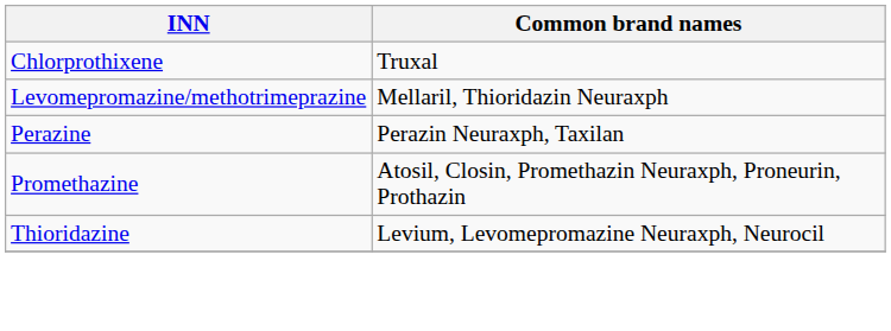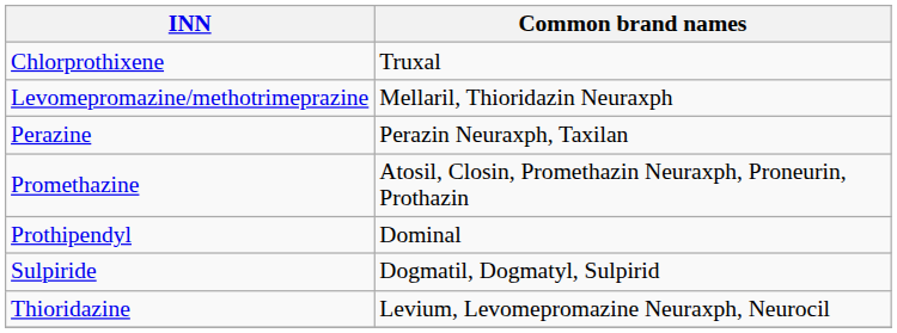 <table class="wikitable">
 <tr>
 <th><a href='#'>INN</a></th>
 <th>Common brand names</th>
 </tr>
 <tr>
 <td><a href='#'>Chlorprothixene</a></td>
 <td>Truxal</td>
 </tr>
 <tr>
 <td><a href='#'>Levomepromazine/methotrimeprazine</a></td>
 <td>Mellaril, Thioridazin Neuraxph</td>
 </tr>
 <tr>
 <td><a href='#'>Perazine</a></td>
 <td>Perazin Neuraxph, Taxilan</td>
 </tr>
 <tr>
 <td><a href='#'>Promethazine</a></td>
 <td>Atosil, Closin, Promethazin Neuraxph, Proneurin, Prothazin</td>
 </tr>
 <tr>
+<td><a href='#'>Prothipendyl</a></td>
+<td>Dominal</td>
+</tr>
+<tr>
+<td><a href='#'>Sulpiride</a></td>
+<td>Dogmatil, Dogmatyl, Sulpirid</td>
+</tr>
+<tr>
 <td><a href='#'>Thioridazine</a></td>
 <td>Levium, Levomepromazine Neuraxph, Neurocil</td>
 </tr>
 <tr>
 </tr>
 </table>
